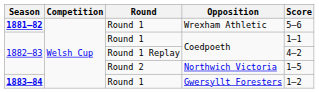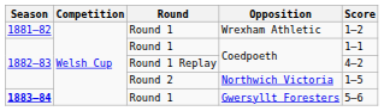 <table class="wikitable">
 <tr>
 <th>Season</th>
 <th>Competition</th>
 <th>Round</th>
 <th>Opposition</th>
 <th>Score</th>
 </tr>
 <tr>
-<td><strong><a href='#'>1881–82</a></strong></td>
+<td><a href='#'>1881–82</a></td>
 <td rowspan="5"><a href='#'>Welsh Cup</a></td>
 <td>Round 1</td>
 <td>Wrexham Athletic</td>
-<td>5–6</td>
+<td>1–2</td>
 </tr>
 <tr>
 <td rowspan="3"><a href='#'>1882–83</a></td>
 <td>Round 1</td>
 <td rowspan="2">Coedpoeth</td>
 <td>1–1</td>
 </tr>
 <tr>
 <td>Round 1 Replay</td>
 <td>4–2</td>
 </tr>
 <tr>
 <td>Round 2</td>
 <td><a href='#'>Northwich Victoria</a></td>
 <td>1–5</td>
 </tr>
 <tr>
 <td><strong><a href='#'>1883–84</a></strong></td>
 <td>Round 1</td>
 <td><a href='#'>Gwersyllt Foresters</a></td>
-<td>1–2</td>
+<td>5–6</td>
 </tr>
 </table>
